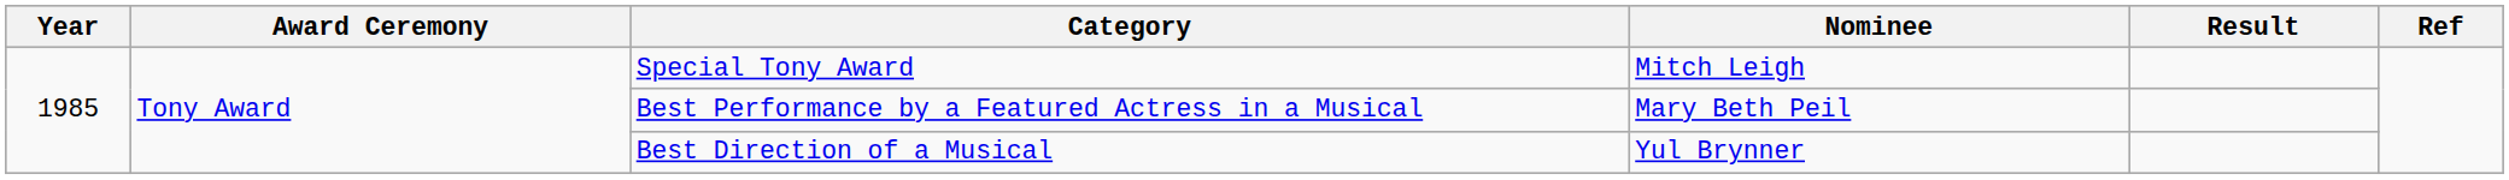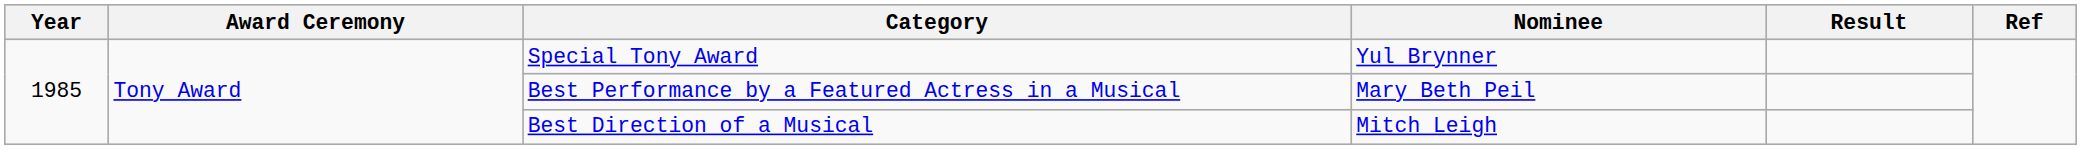 <table class="wikitable" style="width: 100%;">
 <tr>
 <th width="5%">Year</th>
 <th width="20%">Award Ceremony</th>
 <th width="40%">Category</th>
 <th width="20%">Nominee</th>
 <th width="10%">Result</th>
 <th width="5%">Ref</th>
 </tr>
 <tr>
 <td rowspan="3" align="center">1985</td>
 <td rowspan="3"><a href='#'>Tony Award</a></td>
 <td><a href='#'>Special Tony Award</a></td>
-<td><a href='#'>Mitch Leigh</a></td>
+<td><a href='#'>Yul Brynner</a></td>
 <td></td>
 <td rowspan="3" align="center"></td>
 </tr>
 <tr>
 <td><a href='#'>Best Performance by a Featured Actress in a Musical</a></td>
 <td><a href='#'>Mary Beth Peil</a></td>
 <td></td>
 </tr>
 <tr>
 <td><a href='#'>Best Direction of a Musical</a></td>
-<td><a href='#'>Yul Brynner</a></td>
+<td><a href='#'>Mitch Leigh</a></td>
 <td></td>
 </tr>
 </table>
